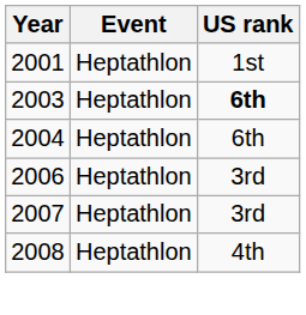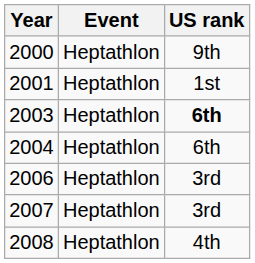 <table class=wikitable>
 <tr>
 <th>Year</th>
 <th>Event</th>
 <th>US rank</th>
+</tr>
+<tr>
+<td>2000</td>
+<td>Heptathlon</td>
+<td style="text-align:center;">9th</td>
 </tr>
 <tr>
 <td>2001</td>
 <td>Heptathlon</td>
 <td style="text-align:center;">1st</td>
 </tr>
 <tr>
 <td>2003</td>
 <td>Heptathlon</td>
 <td style="text-align:center;"><strong>6th</strong></td>
 </tr>
 <tr>
 <td>2004</td>
 <td>Heptathlon</td>
 <td style="text-align:center;">6th</td>
 </tr>
 <tr>
 <td>2006</td>
 <td>Heptathlon</td>
 <td style="text-align:center;">3rd</td>
 </tr>
 <tr>
 <td>2007</td>
 <td>Heptathlon</td>
 <td style="text-align:center;">3rd</td>
 </tr>
 <tr>
 <td>2008</td>
 <td>Heptathlon</td>
 <td style="text-align:center;">4th</td>
 </tr>
 </table>
